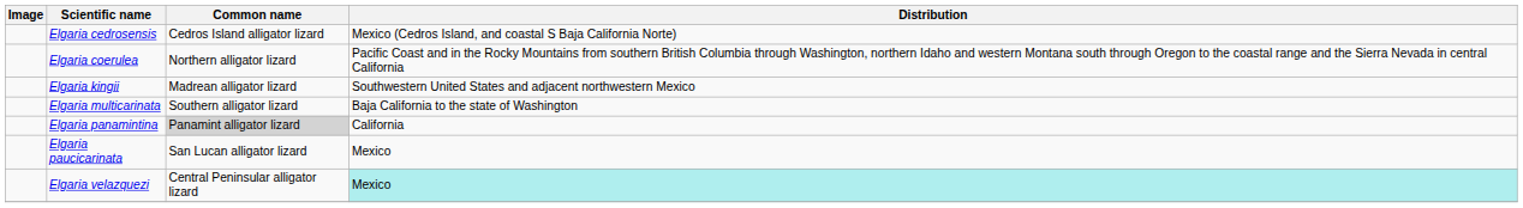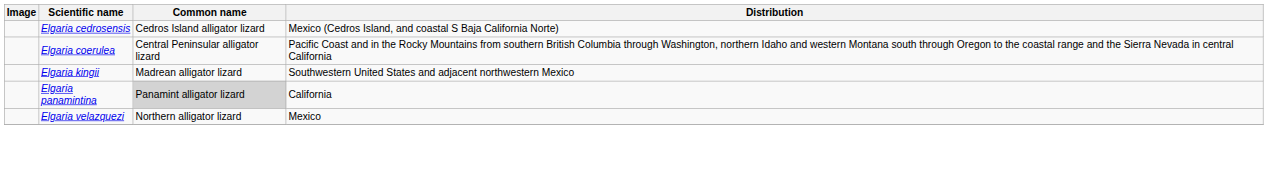 <table class="wikitable">
 <tr>
 <th>Image</th>
 <th>Scientific name</th>
 <th>Common name</th>
 <th>Distribution</th>
 </tr>
 <tr>
 <td></td>
 <td><em><a href='#'>Elgaria cedrosensis</a></em> </td>
 <td>Cedros Island alligator lizard</td>
 <td>Mexico (Cedros Island, and coastal S Baja California Norte)</td>
 </tr>
 <tr>
 <td></td>
 <td><em><a href='#'>Elgaria coerulea</a></em> </td>
-<td>Northern alligator lizard</td>
+<td>Central Peninsular alligator lizard</td>
 <td>Pacific Coast and in the Rocky Mountains from southern British Columbia through Washington, northern Idaho and western Montana south through Oregon to the coastal range and the Sierra Nevada in central California</td>
 </tr>
 <tr>
 <td></td>
 <td><em><a href='#'>Elgaria kingii</a></em> </td>
 <td>Madrean alligator lizard</td>
 <td>Southwestern United States and adjacent northwestern Mexico</td>
 </tr>
 <tr>
 <td></td>
-<td><em><a href='#'>Elgaria multicarinata</a></em> </td>
-<td>Southern alligator lizard</td>
-<td>Baja California to the state of Washington</td>
-</tr>
-<tr>
-<td></td>
 <td><em><a href='#'>Elgaria panamintina</a></em> </td>
 <td style="background: lightgrey;">Panamint alligator lizard</td>
 <td>California</td>
 </tr>
 <tr>
 <td></td>
-<td><em><a href='#'>Elgaria paucicarinata</a></em> </td>
-<td>San Lucan alligator lizard</td>
+<td><em><a href='#'>Elgaria velazquezi</a></em> </td>
+<td>Northern alligator lizard</td>
 <td>Mexico</td>
-</tr>
-<tr>
-<td></td>
-<td><em><a href='#'>Elgaria velazquezi</a></em> </td>
-<td>Central Peninsular alligator lizard</td>
-<td style="background: paleturquoise;">Mexico</td>
 </tr>
 <tr>
 </tr>
 </table>
